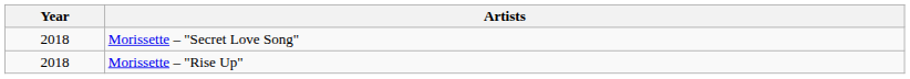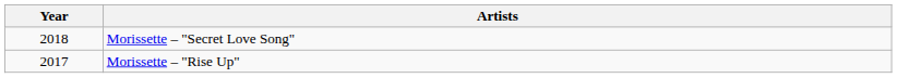 <table class="wikitable sortable"  style="width:50%;">
 <tr>
 <th width=5%  scope="col">Year</th>
 <th ! width=40%  scope="col">Artists</th>
 </tr>
 <tr>
 <td align="center">2018</td>
 <td><a href='#'>Morissette</a> – "Secret Love Song"</td>
 </tr>
 <tr>
-<td align="center">2018</td>
+<td align="center">2017</td>
 <td><a href='#'>Morissette</a> – "Rise Up"</td>
 </tr>
 </table>
